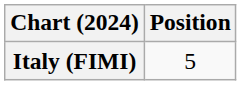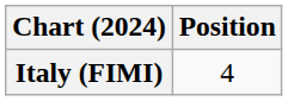 <table class="wikitable sortable plainrowheaders" style="text-align:center">
 <tr>
 <th scope="col">Chart (2024)</th>
 <th scope="col">Position</th>
 </tr>
 <tr>
 <th scope="row">Italy (FIMI)</th>
-<td>5</td>
+<td>4</td>
 </tr>
 </table>
